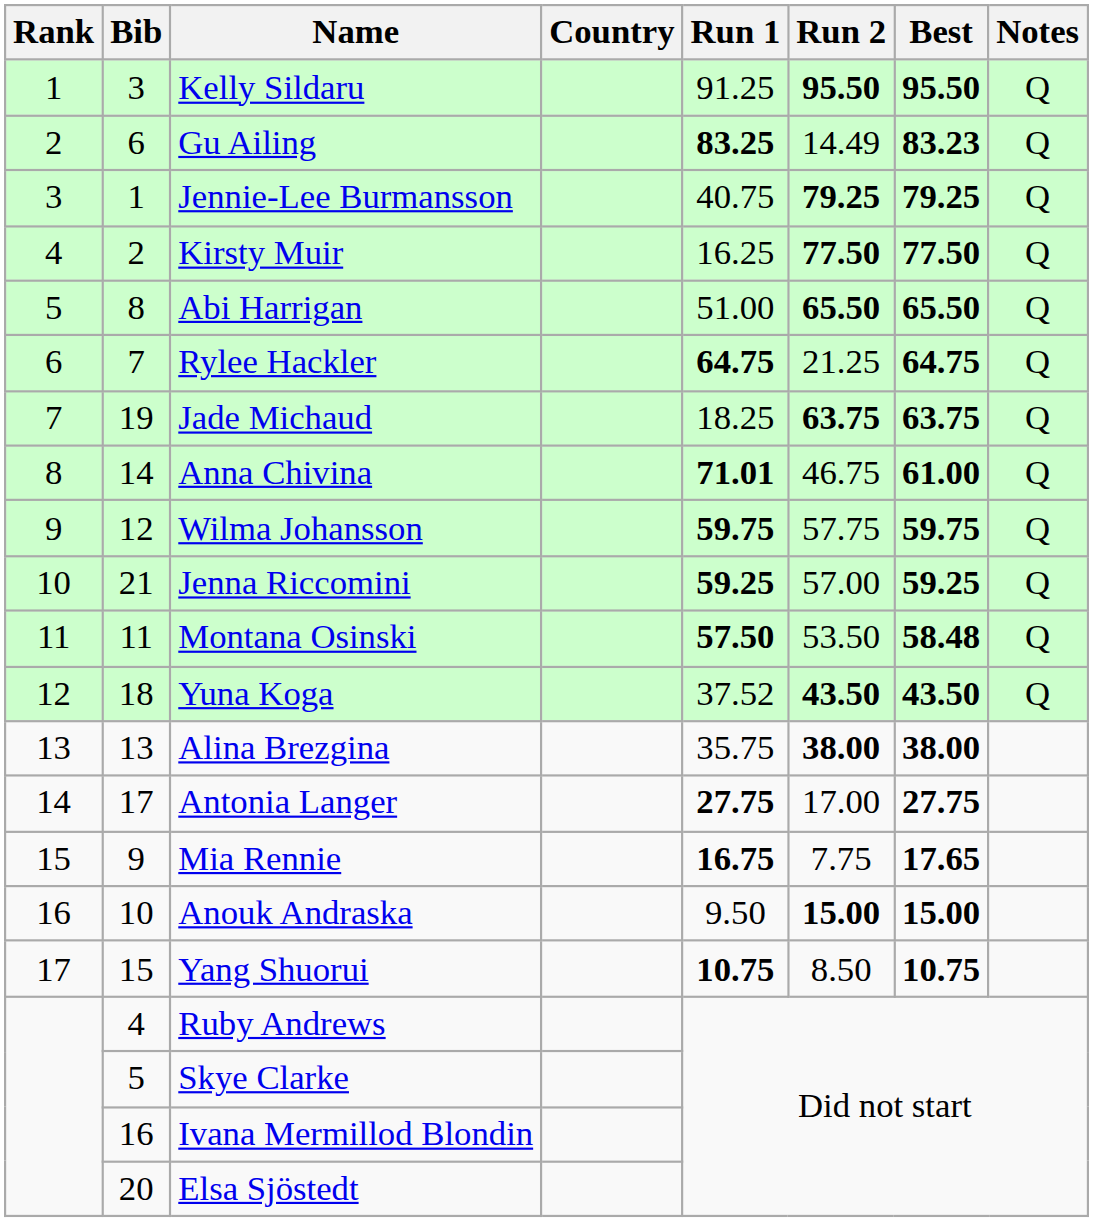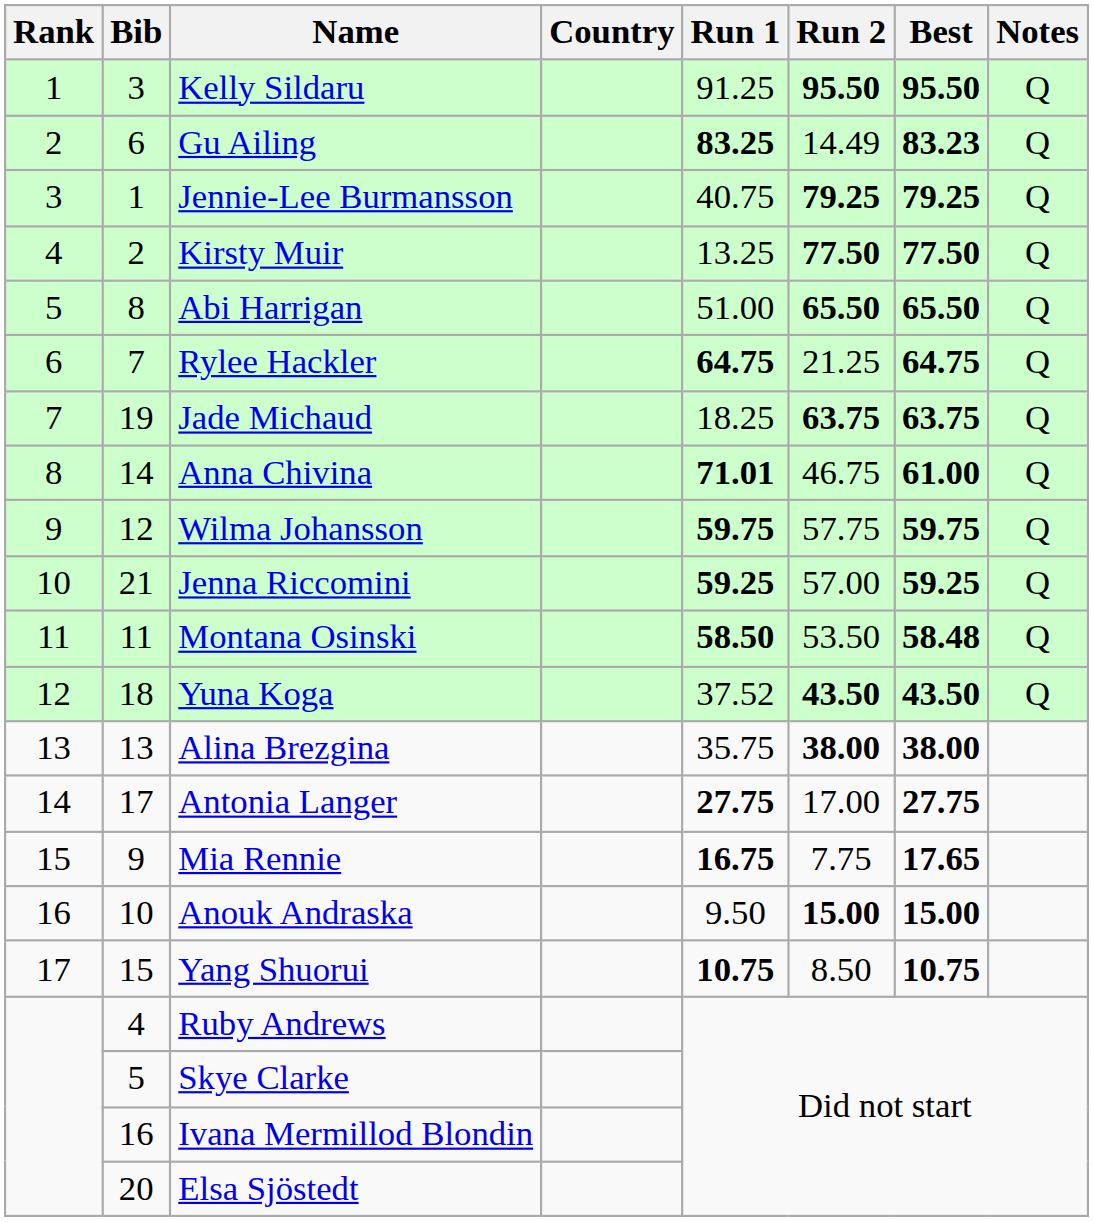 <table class="wikitable sortable" style="text-align:center">
 <tr>
 <th>Rank</th>
 <th>Bib</th>
 <th>Name</th>
 <th>Country</th>
 <th>Run 1</th>
 <th>Run 2</th>
 <th>Best</th>
 <th>Notes</th>
 </tr>
 <tr bgcolor=ccffcc>
 <td>1</td>
 <td>3</td>
 <td align=left><a href='#'>Kelly Sildaru</a></td>
 <td align=left></td>
 <td>91.25</td>
 <td><strong>95.50</strong></td>
 <td><strong>95.50</strong></td>
 <td>Q</td>
 </tr>
 <tr bgcolor=ccffcc>
 <td>2</td>
 <td>6</td>
 <td align=left><a href='#'>Gu Ailing</a></td>
 <td align=left></td>
 <td><strong>83.25</strong></td>
 <td>14.49</td>
 <td><strong>83.23</strong></td>
 <td>Q</td>
 </tr>
 <tr bgcolor=ccffcc>
 <td>3</td>
 <td>1</td>
 <td align=left><a href='#'>Jennie-Lee Burmansson</a></td>
 <td align=left></td>
 <td>40.75</td>
 <td><strong>79.25</strong></td>
 <td><strong>79.25</strong></td>
 <td>Q</td>
 </tr>
 <tr bgcolor=ccffcc>
 <td>4</td>
 <td>2</td>
 <td align=left><a href='#'>Kirsty Muir</a></td>
 <td align=left></td>
-<td>16.25</td>
+<td>13.25</td>
 <td><strong>77.50</strong></td>
 <td><strong>77.50</strong></td>
 <td>Q</td>
 </tr>
 <tr bgcolor=ccffcc>
 <td>5</td>
 <td>8</td>
 <td align=left><a href='#'>Abi Harrigan</a></td>
 <td align=left></td>
 <td>51.00</td>
 <td><strong>65.50</strong></td>
 <td><strong>65.50</strong></td>
 <td>Q</td>
 </tr>
 <tr bgcolor=ccffcc>
 <td>6</td>
 <td>7</td>
 <td align=left><a href='#'>Rylee Hackler</a></td>
 <td align=left></td>
 <td><strong>64.75</strong></td>
 <td>21.25</td>
 <td><strong>64.75</strong></td>
 <td>Q</td>
 </tr>
 <tr bgcolor=ccffcc>
 <td>7</td>
 <td>19</td>
 <td align=left><a href='#'>Jade Michaud</a></td>
 <td align=left></td>
 <td>18.25</td>
 <td><strong>63.75</strong></td>
 <td><strong>63.75</strong></td>
 <td>Q</td>
 </tr>
 <tr bgcolor=ccffcc>
 <td>8</td>
 <td>14</td>
 <td align=left><a href='#'>Anna Chivina</a></td>
 <td align=left></td>
 <td><strong>71.01</strong></td>
 <td>46.75</td>
 <td><strong>61.00</strong></td>
 <td>Q</td>
 </tr>
 <tr bgcolor=ccffcc>
 <td>9</td>
 <td>12</td>
 <td align=left><a href='#'>Wilma Johansson</a></td>
 <td align=left></td>
 <td><strong>59.75</strong></td>
 <td>57.75</td>
 <td><strong>59.75</strong></td>
 <td>Q</td>
 </tr>
 <tr bgcolor=ccffcc>
 <td>10</td>
 <td>21</td>
 <td align=left><a href='#'>Jenna Riccomini</a></td>
 <td align=left></td>
 <td><strong>59.25</strong></td>
 <td>57.00</td>
 <td><strong>59.25</strong></td>
 <td>Q</td>
 </tr>
 <tr bgcolor=ccffcc>
 <td>11</td>
 <td>11</td>
 <td align=left><a href='#'>Montana Osinski</a></td>
 <td align=left></td>
-<td><strong>57.50</strong></td>
+<td><strong>58.50</strong></td>
 <td>53.50</td>
 <td><strong>58.48</strong></td>
 <td>Q</td>
 </tr>
 <tr bgcolor=ccffcc>
 <td>12</td>
 <td>18</td>
 <td align=left><a href='#'>Yuna Koga</a></td>
 <td align=left></td>
 <td>37.52</td>
 <td><strong>43.50</strong></td>
 <td><strong>43.50</strong></td>
 <td>Q</td>
 </tr>
 <tr>
 <td>13</td>
 <td>13</td>
 <td align=left><a href='#'>Alina Brezgina</a></td>
 <td align=left></td>
 <td>35.75</td>
 <td><strong>38.00</strong></td>
 <td><strong>38.00</strong></td>
 <td></td>
 </tr>
 <tr>
 <td>14</td>
 <td>17</td>
 <td align=left><a href='#'>Antonia Langer</a></td>
 <td align=left></td>
 <td><strong>27.75</strong></td>
 <td>17.00</td>
 <td><strong>27.75</strong></td>
 <td></td>
 </tr>
 <tr>
 <td>15</td>
 <td>9</td>
 <td align=left><a href='#'>Mia Rennie</a></td>
 <td align=left></td>
 <td><strong>16.75</strong></td>
 <td>7.75</td>
 <td><strong>17.65</strong></td>
 <td></td>
 </tr>
 <tr>
 <td>16</td>
 <td>10</td>
 <td align=left><a href='#'>Anouk Andraska</a></td>
 <td align=left></td>
 <td>9.50</td>
 <td><strong>15.00</strong></td>
 <td><strong>15.00</strong></td>
 <td></td>
 </tr>
 <tr>
 <td>17</td>
 <td>15</td>
 <td align=left><a href='#'>Yang Shuorui</a></td>
 <td align=left></td>
 <td><strong>10.75</strong></td>
 <td>8.50</td>
 <td><strong>10.75</strong></td>
 <td></td>
 </tr>
 <tr>
 <td rowspan=4></td>
 <td>4</td>
 <td align=left><a href='#'>Ruby Andrews</a></td>
 <td align=left></td>
 <td colspan=4 rowspan=4>Did not start</td>
 </tr>
 <tr>
 <td>5</td>
 <td align=left><a href='#'>Skye Clarke</a></td>
 <td align=left></td>
 </tr>
 <tr>
 <td>16</td>
 <td align=left><a href='#'>Ivana Mermillod Blondin</a></td>
 <td align=left></td>
 </tr>
 <tr>
 <td>20</td>
 <td align=left><a href='#'>Elsa Sjöstedt</a></td>
 <td align=left></td>
 </tr>
 </table>
